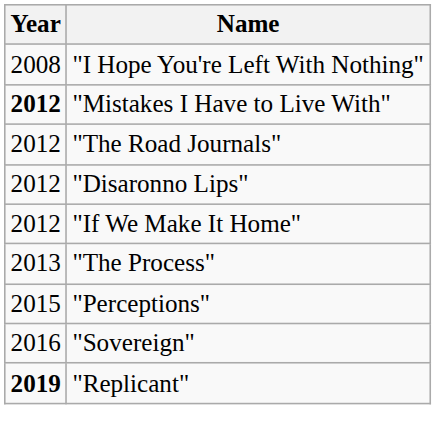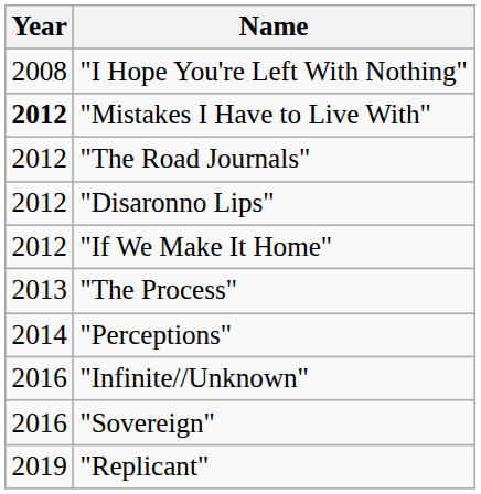 <table class=wikitable>
 <tr>
 <th>Year</th>
 <th>Name</th>
 </tr>
 <tr>
 <td>2008</td>
 <td>"I Hope You're Left With Nothing"</td>
 </tr>
 <tr>
 <td><strong>2012</strong></td>
 <td>"Mistakes I Have to Live With"</td>
 </tr>
 <tr>
 <td>2012</td>
 <td>"The Road Journals"</td>
 </tr>
 <tr>
 <td>2012</td>
 <td>"Disaronno Lips"</td>
 </tr>
 <tr>
 <td>2012</td>
 <td>"If We Make It Home"</td>
 </tr>
 <tr>
 <td>2013</td>
 <td>"The Process"</td>
 </tr>
 <tr>
-<td>2015</td>
+<td>2014</td>
 <td>"Perceptions"</td>
+</tr>
+<tr>
+<td>2016</td>
+<td>"Infinite//Unknown"</td>
 </tr>
 <tr>
 <td>2016</td>
 <td>"Sovereign"</td>
 </tr>
 <tr>
-<td><strong>2019</strong></td>
+<td>2019</td>
 <td>"Replicant"</td>
 </tr>
 </table>
